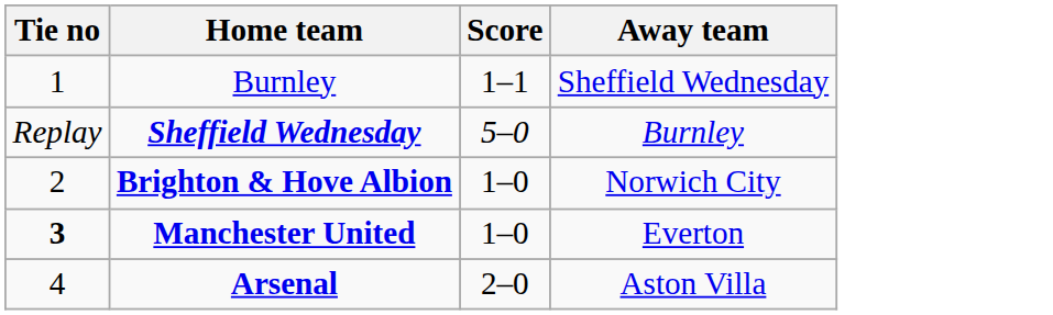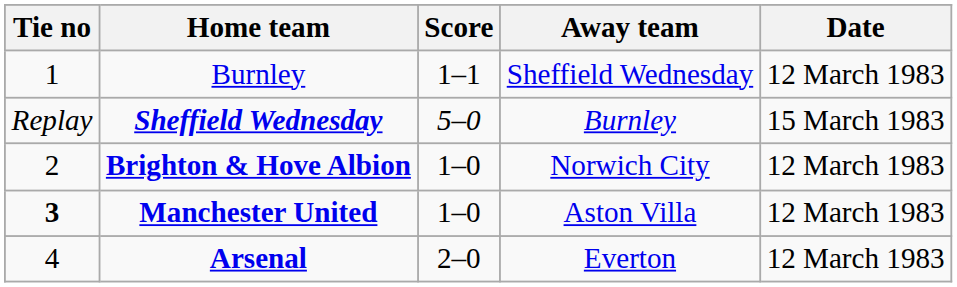 <table class="wikitable" style="text-align: center">
 <tr>
 <th>Tie no</th>
 <th>Home team</th>
 <th>Score</th>
 <th>Away team</th>
+<th>Date</th>
 </tr>
 <tr>
 <td>1</td>
 <td><a href='#'>Burnley</a></td>
 <td>1–1</td>
 <td><a href='#'>Sheffield Wednesday</a></td>
+<td>12 March 1983</td>
 </tr>
 <tr>
 <td><em>Replay</em></td>
 <td><strong><em><a href='#'>Sheffield Wednesday</a></em></strong></td>
 <td><em>5–0</em></td>
 <td><em><a href='#'>Burnley</a></em></td>
+<td>15 March 1983</td>
 </tr>
 <tr>
 <td>2</td>
 <td><strong><a href='#'>Brighton & Hove Albion</a></strong></td>
 <td>1–0</td>
 <td><a href='#'>Norwich City</a></td>
+<td>12 March 1983</td>
 </tr>
 <tr>
 <td><strong>3</strong></td>
 <td><strong><a href='#'>Manchester United</a></strong></td>
 <td>1–0</td>
-<td><a href='#'>Everton</a></td>
+<td><a href='#'>Aston Villa</a></td>
+<td>12 March 1983</td>
 </tr>
 <tr>
 <td>4</td>
 <td><strong><a href='#'>Arsenal</a></strong></td>
 <td>2–0</td>
-<td><a href='#'>Aston Villa</a></td>
+<td><a href='#'>Everton</a></td>
+<td>12 March 1983</td>
 </tr>
 </table>
